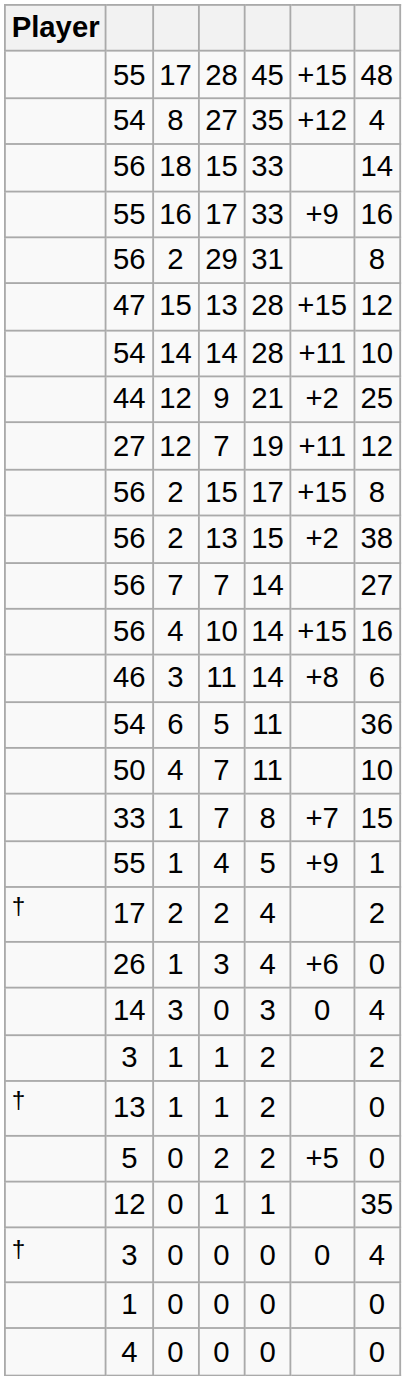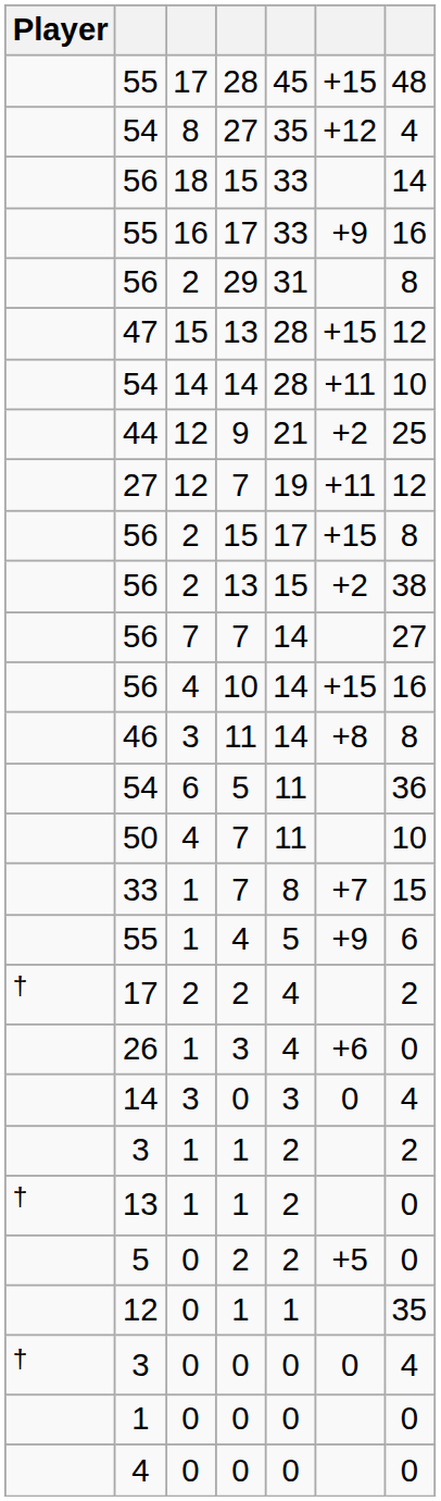 <table class="wikitable sortable" style="text-align:center;">
 <tr>
 <th>Player</th>
 <th></th>
 <th></th>
 <th></th>
 <th></th>
 <th data-sort-type="number"></th>
 <th></th>
 </tr>
 <tr>
 <td style="text-align:left;"></td>
 <td>55</td>
 <td>17</td>
 <td>28</td>
 <td>45</td>
 <td>+15</td>
 <td>48</td>
 </tr>
 <tr>
 <td style="text-align:left;"></td>
 <td>54</td>
 <td>8</td>
 <td>27</td>
 <td>35</td>
 <td>+12</td>
 <td>4</td>
 </tr>
 <tr>
 <td style="text-align:left;"></td>
 <td>56</td>
 <td>18</td>
 <td>15</td>
 <td>33</td>
 <td></td>
 <td>14</td>
 </tr>
 <tr>
 <td style="text-align:left;"></td>
 <td>55</td>
 <td>16</td>
 <td>17</td>
 <td>33</td>
 <td>+9</td>
 <td>16</td>
 </tr>
 <tr>
 <td style="text-align:left;"></td>
 <td>56</td>
 <td>2</td>
 <td>29</td>
 <td>31</td>
 <td></td>
 <td>8</td>
 </tr>
 <tr>
 <td style="text-align:left;"></td>
 <td>47</td>
 <td>15</td>
 <td>13</td>
 <td>28</td>
 <td>+15</td>
 <td>12</td>
 </tr>
 <tr>
 <td style="text-align:left;"></td>
 <td>54</td>
 <td>14</td>
 <td>14</td>
 <td>28</td>
 <td>+11</td>
 <td>10</td>
 </tr>
 <tr>
 <td style="text-align:left;"></td>
 <td>44</td>
 <td>12</td>
 <td>9</td>
 <td>21</td>
 <td>+2</td>
 <td>25</td>
 </tr>
 <tr>
 <td style="text-align:left;"></td>
 <td>27</td>
 <td>12</td>
 <td>7</td>
 <td>19</td>
 <td>+11</td>
 <td>12</td>
 </tr>
 <tr>
 <td style="text-align:left;"></td>
 <td>56</td>
 <td>2</td>
 <td>15</td>
 <td>17</td>
 <td>+15</td>
 <td>8</td>
 </tr>
 <tr>
 <td style="text-align:left;"></td>
 <td>56</td>
 <td>2</td>
 <td>13</td>
 <td>15</td>
 <td>+2</td>
 <td>38</td>
 </tr>
 <tr>
 <td style="text-align:left;"></td>
 <td>56</td>
 <td>7</td>
 <td>7</td>
 <td>14</td>
 <td></td>
 <td>27</td>
 </tr>
 <tr>
 <td style="text-align:left;"></td>
 <td>56</td>
 <td>4</td>
 <td>10</td>
 <td>14</td>
 <td>+15</td>
 <td>16</td>
 </tr>
 <tr>
 <td style="text-align:left;"></td>
 <td>46</td>
 <td>3</td>
 <td>11</td>
 <td>14</td>
 <td>+8</td>
-<td>6</td>
+<td>8</td>
 </tr>
 <tr>
 <td style="text-align:left;"></td>
 <td>54</td>
 <td>6</td>
 <td>5</td>
 <td>11</td>
 <td></td>
 <td>36</td>
 </tr>
 <tr>
 <td style="text-align:left;"></td>
 <td>50</td>
 <td>4</td>
 <td>7</td>
 <td>11</td>
 <td></td>
 <td>10</td>
 </tr>
 <tr>
 <td style="text-align:left;"></td>
 <td>33</td>
 <td>1</td>
 <td>7</td>
 <td>8</td>
 <td>+7</td>
 <td>15</td>
 </tr>
 <tr>
 <td style="text-align:left;"></td>
 <td>55</td>
 <td>1</td>
 <td>4</td>
 <td>5</td>
 <td>+9</td>
-<td>1</td>
+<td>6</td>
 </tr>
 <tr>
 <td style="text-align:left;"><sup>†</sup></td>
 <td>17</td>
 <td>2</td>
 <td>2</td>
 <td>4</td>
 <td></td>
 <td>2</td>
 </tr>
 <tr>
 <td style="text-align:left;"></td>
 <td>26</td>
 <td>1</td>
 <td>3</td>
 <td>4</td>
 <td>+6</td>
 <td>0</td>
 </tr>
 <tr>
 <td style="text-align:left;"></td>
 <td>14</td>
 <td>3</td>
 <td>0</td>
 <td>3</td>
 <td>0</td>
 <td>4</td>
 </tr>
 <tr>
 <td style="text-align:left;"></td>
 <td>3</td>
 <td>1</td>
 <td>1</td>
 <td>2</td>
 <td></td>
 <td>2</td>
 </tr>
 <tr>
 <td style="text-align:left;"><sup>†</sup></td>
 <td>13</td>
 <td>1</td>
 <td>1</td>
 <td>2</td>
 <td></td>
 <td>0</td>
 </tr>
 <tr>
 <td style="text-align:left;"></td>
 <td>5</td>
 <td>0</td>
 <td>2</td>
 <td>2</td>
 <td>+5</td>
 <td>0</td>
 </tr>
 <tr>
 <td style="text-align:left;"></td>
 <td>12</td>
 <td>0</td>
 <td>1</td>
 <td>1</td>
 <td></td>
 <td>35</td>
 </tr>
 <tr>
 <td style="text-align:left;"><sup>†</sup></td>
 <td>3</td>
 <td>0</td>
 <td>0</td>
 <td>0</td>
 <td>0</td>
 <td>4</td>
 </tr>
 <tr>
 <td style="text-align:left;"></td>
 <td>1</td>
 <td>0</td>
 <td>0</td>
 <td>0</td>
 <td></td>
 <td>0</td>
 </tr>
 <tr>
 <td style="text-align:left;"></td>
 <td>4</td>
 <td>0</td>
 <td>0</td>
 <td>0</td>
 <td></td>
 <td>0</td>
 </tr>
 </table>
